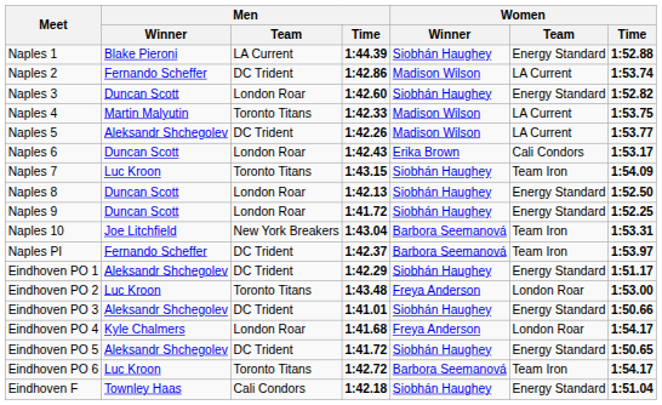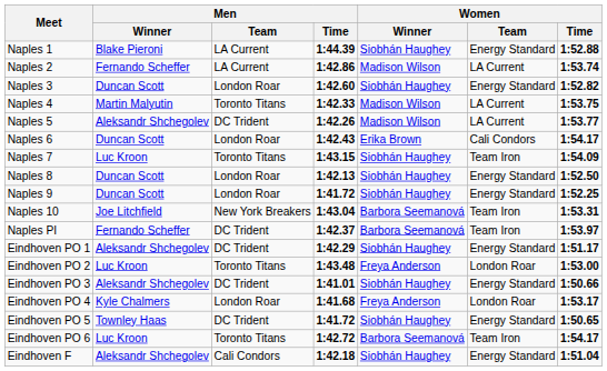 <table class="wikitable">
 <tr>
 <th rowspan="2">Meet</th>
 <th colspan="3">Men</th>
 <th colspan="3">Women</th>
 </tr>
 <tr>
 <th>Winner</th>
 <th>Team</th>
 <th>Time</th>
 <th>Winner</th>
 <th>Team</th>
 <th>Time</th>
 </tr>
 <tr>
 <td>Naples 1</td>
 <td> <a href='#'>Blake Pieroni</a></td>
 <td> LA Current</td>
 <td><strong>1:44.39 </strong></td>
 <td> <a href='#'>Siobhán Haughey</a></td>
 <td> Energy Standard</td>
 <td><strong> 1:52.88 </strong></td>
 </tr>
 <tr>
 <td>Naples 2</td>
 <td> <a href='#'>Fernando Scheffer</a></td>
-<td> DC Trident</td>
+<td> LA Current</td>
 <td><strong>1:42.86 </strong></td>
 <td> <a href='#'>Madison Wilson</a></td>
 <td> LA Current</td>
 <td><strong> 1:53.74 </strong></td>
 </tr>
 <tr>
 <td>Naples 3</td>
 <td> <a href='#'>Duncan Scott</a></td>
 <td> London Roar</td>
 <td><strong>1:42.60 </strong></td>
 <td> <a href='#'>Siobhán Haughey</a></td>
 <td> Energy Standard</td>
 <td><strong> 1:52.82 </strong></td>
 </tr>
 <tr>
 <td>Naples 4</td>
 <td> <a href='#'>Martin Malyutin</a></td>
 <td> Toronto Titans</td>
 <td><strong>1:42.33 </strong></td>
 <td> <a href='#'>Madison Wilson</a></td>
 <td> LA Current</td>
 <td><strong> 1:53.75 </strong></td>
 </tr>
 <tr>
 <td>Naples 5</td>
 <td> <a href='#'>Aleksandr Shchegolev</a></td>
 <td> DC Trident</td>
 <td><strong>1:42.26 </strong></td>
 <td> <a href='#'>Madison Wilson</a></td>
 <td> LA Current</td>
 <td><strong> 1:53.77 </strong></td>
 </tr>
 <tr>
 <td>Naples 6</td>
 <td> <a href='#'>Duncan Scott</a></td>
 <td> London Roar</td>
 <td><strong>1:42.43</strong></td>
 <td> <a href='#'>Erika Brown</a></td>
 <td> Cali Condors</td>
-<td><strong> 1:53.17 </strong></td>
+<td><strong>1:54.17</strong></td>
 </tr>
 <tr>
 <td>Naples 7</td>
 <td> <a href='#'>Luc Kroon</a></td>
 <td> Toronto Titans</td>
 <td><strong>1:43.15</strong></td>
 <td> <a href='#'>Siobhán Haughey</a></td>
 <td> Team Iron</td>
 <td><strong>1:54.09</strong></td>
 </tr>
 <tr>
 <td>Naples 8</td>
 <td> <a href='#'>Duncan Scott</a></td>
 <td> London Roar</td>
 <td><strong>1:42.13 </strong></td>
 <td> <a href='#'>Siobhán Haughey</a></td>
 <td> Energy Standard</td>
 <td><strong> 1:52.50 </strong></td>
 </tr>
 <tr>
 <td>Naples 9</td>
 <td> <a href='#'>Duncan Scott</a></td>
 <td> London Roar</td>
 <td><strong>1:41.72 </strong></td>
 <td> <a href='#'>Siobhán Haughey</a></td>
 <td> Energy Standard</td>
 <td><strong> 1:52.25 </strong></td>
 </tr>
 <tr>
 <td>Naples 10</td>
 <td> <a href='#'>Joe Litchfield</a></td>
 <td> New York Breakers</td>
 <td><strong> 1:43.04 </strong></td>
 <td> <a href='#'>Barbora Seemanová</a></td>
 <td> Team Iron</td>
 <td><strong>1:53.31</strong></td>
 </tr>
 <tr>
 <td>Naples PI</td>
 <td> <a href='#'>Fernando Scheffer</a></td>
 <td> DC Trident</td>
 <td><strong> 1:42.37 </strong></td>
 <td> <a href='#'>Barbora Seemanová</a></td>
 <td> Team Iron</td>
 <td><strong>1:53.97</strong></td>
 </tr>
 <tr>
 <td>Eindhoven PO 1</td>
 <td> <a href='#'>Aleksandr Shchegolev</a></td>
 <td> DC Trident</td>
 <td><strong>1:42.29 </strong></td>
 <td> <a href='#'>Siobhán Haughey</a></td>
 <td> Energy Standard</td>
 <td><strong> 1:51.17 </strong></td>
 </tr>
 <tr>
 <td>Eindhoven PO 2</td>
 <td> <a href='#'>Luc Kroon</a></td>
 <td> Toronto Titans</td>
 <td><strong>1:43.48 </strong></td>
 <td> <a href='#'>Freya Anderson</a></td>
 <td> London Roar</td>
 <td><strong> 1:53.00 </strong></td>
 </tr>
 <tr>
 <td>Eindhoven PO 3</td>
 <td> <a href='#'>Aleksandr Shchegolev</a></td>
 <td> DC Trident</td>
 <td><strong>1:41.01 </strong></td>
 <td> <a href='#'>Siobhán Haughey</a></td>
 <td> Energy Standard</td>
 <td><strong> 1:50.66 </strong></td>
 </tr>
 <tr>
 <td>Eindhoven PO 4</td>
 <td> <a href='#'>Kyle Chalmers</a></td>
 <td> London Roar</td>
 <td><strong>1:41.68 </strong></td>
 <td> <a href='#'>Freya Anderson</a></td>
 <td> London Roar</td>
-<td><strong>1:54.17</strong></td>
+<td><strong> 1:53.17 </strong></td>
 </tr>
 <tr>
 <td>Eindhoven PO 5</td>
-<td> <a href='#'>Aleksandr Shchegolev</a></td>
+<td> <a href='#'>Townley Haas</a></td>
 <td> DC Trident</td>
 <td><strong>1:41.72 </strong></td>
 <td> <a href='#'>Siobhán Haughey</a></td>
 <td> Energy Standard</td>
 <td><strong> 1:50.65 </strong></td>
 </tr>
 <tr>
 <td>Eindhoven PO 6</td>
 <td> <a href='#'>Luc Kroon</a></td>
 <td> Toronto Titans</td>
 <td><strong>1:42.72 </strong></td>
 <td> <a href='#'>Barbora Seemanová</a></td>
 <td> Team Iron</td>
 <td><strong> 1:54.17 </strong></td>
 </tr>
 <tr>
 <td>Eindhoven F</td>
-<td> <a href='#'>Townley Haas</a></td>
+<td> <a href='#'>Aleksandr Shchegolev</a></td>
 <td> Cali Condors</td>
 <td><strong>1:42.18 </strong></td>
 <td> <a href='#'>Siobhán Haughey</a></td>
 <td> Energy Standard</td>
 <td><strong> 1:51.04 </strong></td>
 </tr>
 </table>
